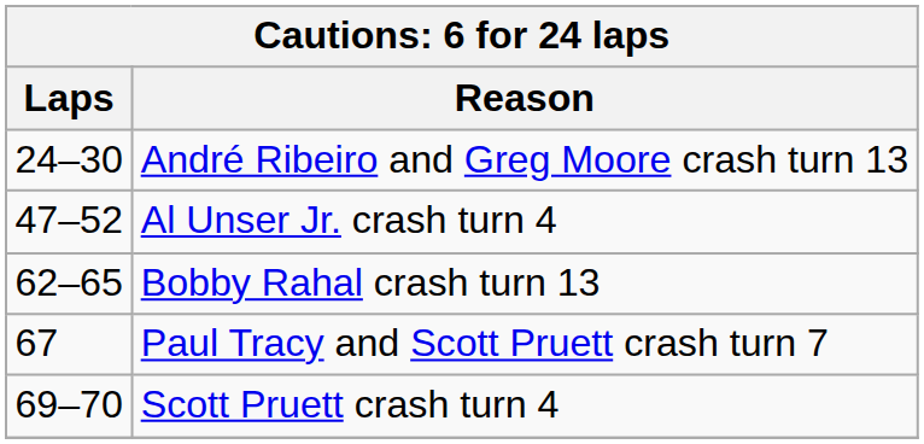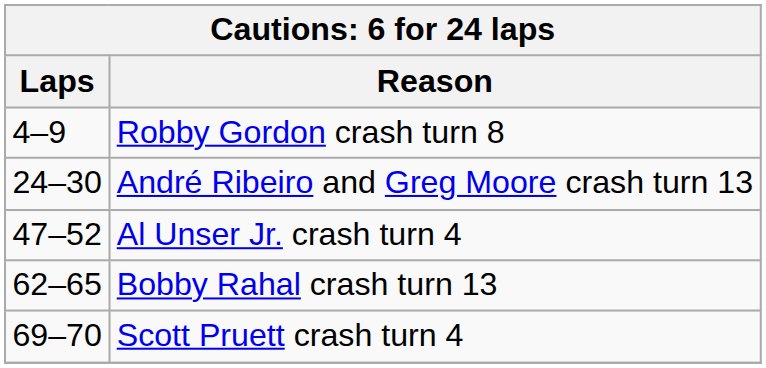 <table class="wikitable">
 <tr>
 <th colspan=2>Cautions: 6 for 24 laps</th>
 </tr>
 <tr>
 <th>Laps</th>
 <th>Reason</th>
+</tr>
+<tr>
+<td>4–9</td>
+<td><a href='#'>Robby Gordon</a> crash turn 8</td>
 </tr>
 <tr>
 <td>24–30</td>
 <td><a href='#'>André Ribeiro</a> and <a href='#'>Greg Moore</a> crash turn 13</td>
 </tr>
 <tr>
 <td>47–52</td>
 <td><a href='#'>Al Unser Jr.</a> crash turn 4</td>
 </tr>
 <tr>
 <td>62–65</td>
 <td><a href='#'>Bobby Rahal</a> crash turn 13</td>
 </tr>
 <tr>
-<td>67</td>
-<td><a href='#'>Paul Tracy</a> and <a href='#'>Scott Pruett</a> crash turn 7</td>
-</tr>
-<tr>
 <td>69–70</td>
 <td><a href='#'>Scott Pruett</a> crash turn 4</td>
 </tr>
 <tr>
 </tr>
 </table>
